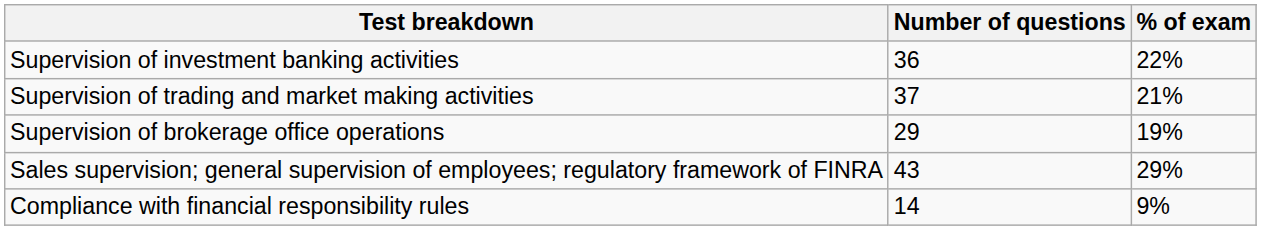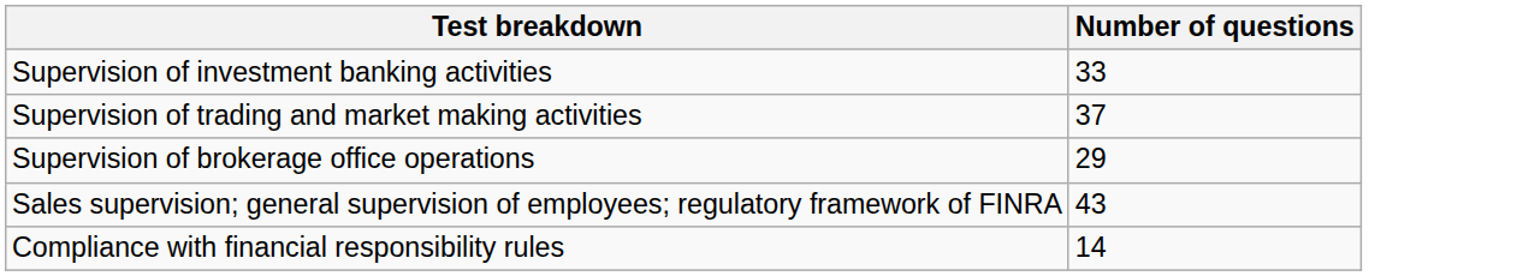 <table class="wikitable">
 <tr>
 <th>Test breakdown</th>
 <th>Number of questions</th>
-<th>% of exam</th>
 </tr>
 <tr>
 <td>Supervision of investment banking activities</td>
-<td>36</td>
-<td>22%</td>
+<td>33</td>
 </tr>
 <tr>
 <td>Supervision of trading and market making activities</td>
 <td>37</td>
-<td>21%</td>
 </tr>
 <tr>
 <td>Supervision of brokerage office operations</td>
 <td>29</td>
-<td>19%</td>
 </tr>
 <tr>
 <td>Sales supervision; general supervision of employees; regulatory framework of FINRA</td>
 <td>43</td>
-<td>29%</td>
 </tr>
 <tr>
 <td>Compliance with financial responsibility rules</td>
 <td>14</td>
-<td>9%</td>
 </tr>
 </table>
